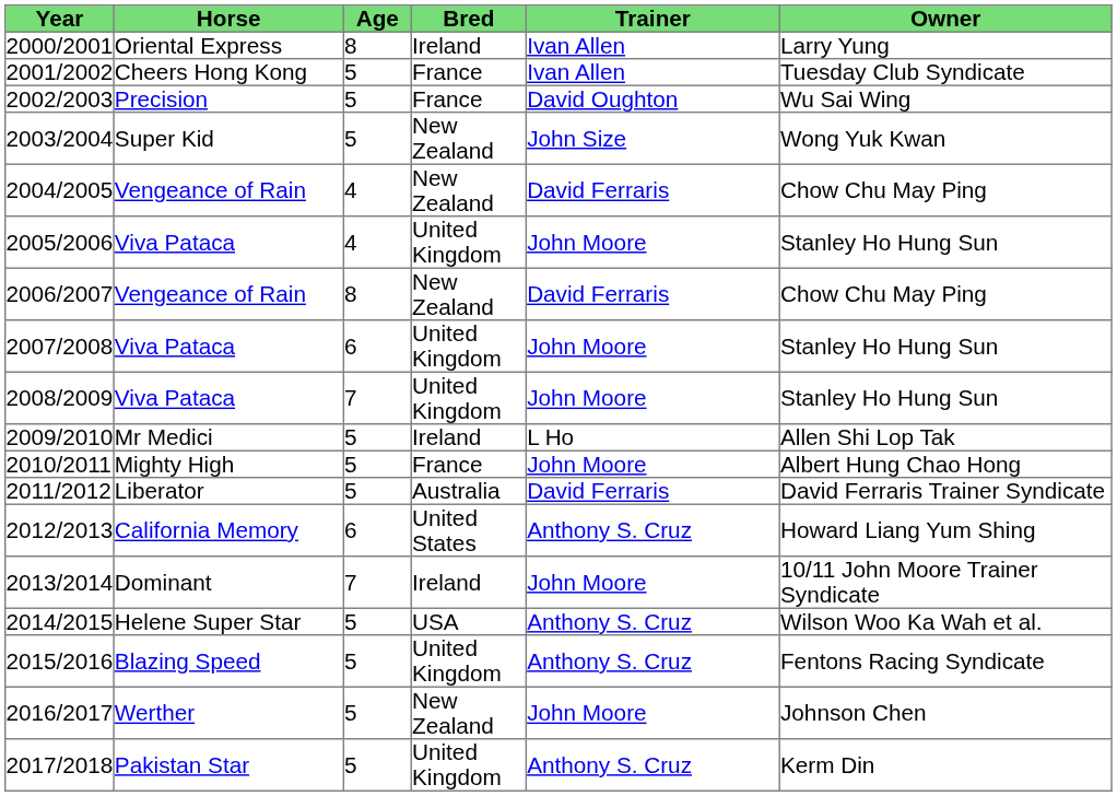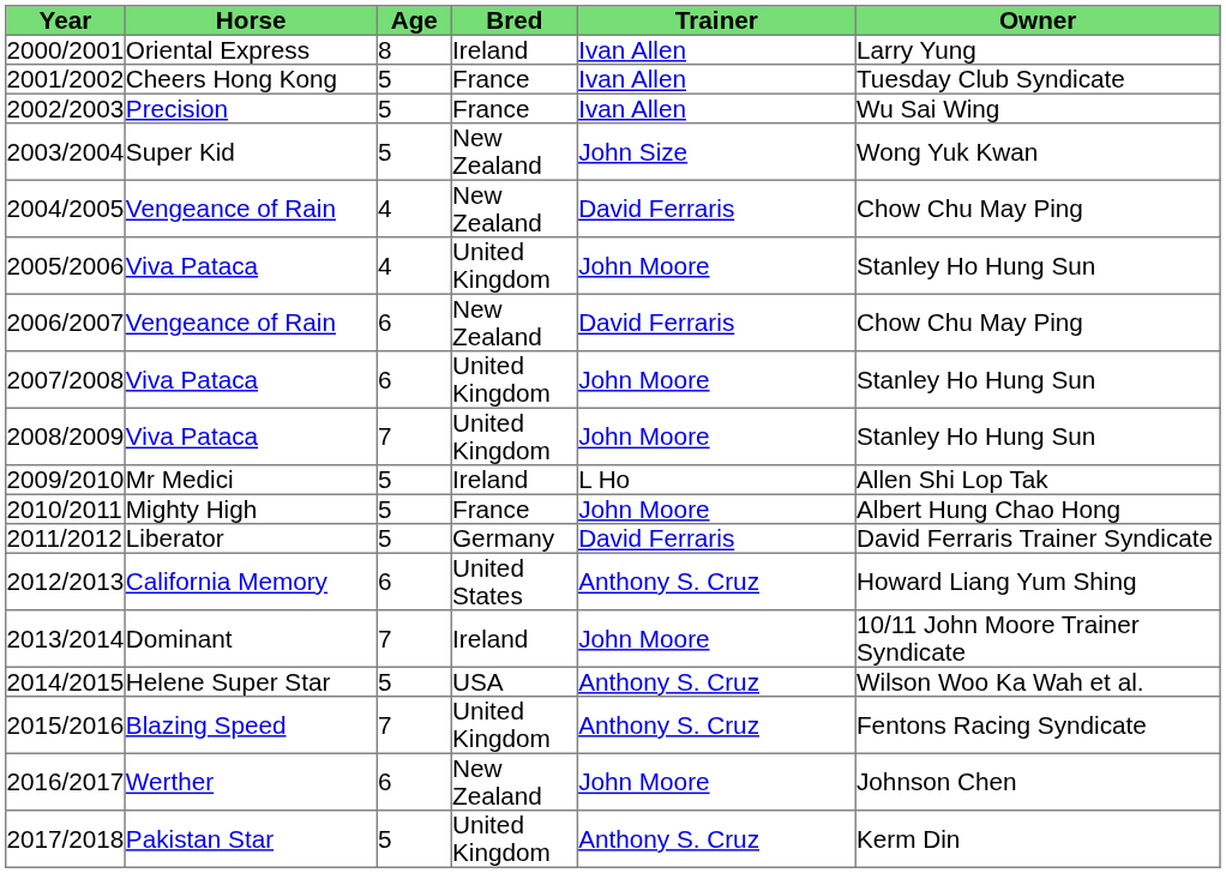 <table class = "sortable" | border="1" cellpadding="0" style="border-collapse: collapse; font-size:90%">
 <tr bgcolor="#77dd77" align="center">
 <th width="42px"><strong>Year</strong><br></th>
 <th width="145px"><strong>Horse</strong><br></th>
 <th width="42px"><strong>Age</strong></th>
 <th width="72px"><strong>Bred</strong></th>
 <th width="160px"><strong>Trainer</strong><br></th>
 <th width="210px"><strong>Owner</strong><br></th>
 </tr>
 <tr>
 <td>2000/2001</td>
 <td>Oriental Express</td>
 <td>8</td>
 <td>Ireland</td>
 <td><a href='#'>Ivan Allen</a></td>
 <td>Larry Yung</td>
 </tr>
 <tr>
 <td>2001/2002</td>
 <td>Cheers Hong Kong</td>
 <td>5</td>
 <td>France</td>
 <td><a href='#'>Ivan Allen</a></td>
 <td>Tuesday Club Syndicate</td>
 </tr>
 <tr>
 <td>2002/2003</td>
 <td><a href='#'>Precision</a></td>
 <td>5</td>
 <td>France</td>
-<td><a href='#'>David Oughton</a></td>
+<td><a href='#'>Ivan Allen</a></td>
 <td>Wu Sai Wing</td>
 </tr>
 <tr>
 <td>2003/2004</td>
 <td>Super Kid</td>
 <td>5</td>
 <td>New Zealand</td>
 <td><a href='#'>John Size</a></td>
 <td>Wong Yuk Kwan</td>
 </tr>
 <tr>
 <td>2004/2005</td>
 <td><a href='#'>Vengeance of Rain</a></td>
 <td>4</td>
 <td>New Zealand</td>
 <td><a href='#'>David Ferraris</a></td>
 <td>Chow Chu May Ping</td>
 </tr>
 <tr>
 <td>2005/2006</td>
 <td><a href='#'>Viva Pataca</a></td>
 <td>4</td>
 <td>United Kingdom</td>
 <td><a href='#'>John Moore</a></td>
 <td>Stanley Ho Hung Sun</td>
 </tr>
 <tr>
 <td>2006/2007</td>
 <td><a href='#'>Vengeance of Rain</a></td>
-<td>8</td>
+<td>6</td>
 <td>New Zealand</td>
 <td><a href='#'>David Ferraris</a></td>
 <td>Chow Chu May Ping</td>
 </tr>
 <tr>
 <td>2007/2008</td>
 <td><a href='#'>Viva Pataca</a></td>
 <td>6</td>
 <td>United Kingdom</td>
 <td><a href='#'>John Moore</a></td>
 <td>Stanley Ho Hung Sun</td>
 </tr>
 <tr>
 <td>2008/2009</td>
 <td><a href='#'>Viva Pataca</a></td>
 <td>7</td>
 <td>United Kingdom</td>
 <td><a href='#'>John Moore</a></td>
 <td>Stanley Ho Hung Sun</td>
 </tr>
 <tr>
 <td>2009/2010</td>
 <td>Mr Medici</td>
 <td>5</td>
 <td>Ireland</td>
 <td>L Ho</td>
 <td>Allen Shi Lop Tak</td>
 </tr>
 <tr>
 <td>2010/2011</td>
 <td>Mighty High</td>
 <td>5</td>
 <td>France</td>
 <td><a href='#'>John Moore</a></td>
 <td>Albert Hung Chao Hong</td>
 </tr>
 <tr>
 <td>2011/2012</td>
 <td>Liberator</td>
 <td>5</td>
-<td>Australia</td>
+<td>Germany</td>
 <td><a href='#'>David Ferraris</a></td>
 <td>David Ferraris Trainer Syndicate</td>
 </tr>
 <tr>
 <td>2012/2013</td>
 <td><a href='#'>California Memory</a></td>
 <td>6</td>
 <td>United States</td>
 <td><a href='#'>Anthony S. Cruz</a></td>
 <td>Howard Liang Yum Shing</td>
 </tr>
 <tr>
 <td>2013/2014</td>
 <td>Dominant</td>
 <td>7</td>
 <td>Ireland</td>
 <td><a href='#'>John Moore</a></td>
 <td>10/11 John Moore Trainer Syndicate</td>
 </tr>
 <tr>
 <td>2014/2015</td>
 <td>Helene Super Star</td>
 <td>5</td>
 <td>USA</td>
 <td><a href='#'>Anthony S. Cruz</a></td>
 <td>Wilson Woo Ka Wah et al.</td>
 </tr>
 <tr>
 <td>2015/2016</td>
 <td><a href='#'>Blazing Speed</a></td>
-<td>5</td>
+<td>7</td>
 <td>United Kingdom</td>
 <td><a href='#'>Anthony S. Cruz</a></td>
 <td>Fentons Racing Syndicate</td>
 </tr>
 <tr>
 <td>2016/2017</td>
 <td><a href='#'>Werther</a></td>
-<td>5</td>
+<td>6</td>
 <td>New Zealand</td>
 <td><a href='#'>John Moore</a></td>
 <td>Johnson Chen</td>
 </tr>
 <tr>
 <td>2017/2018</td>
 <td><a href='#'>Pakistan Star</a></td>
 <td>5</td>
 <td>United Kingdom</td>
 <td><a href='#'>Anthony S. Cruz</a></td>
 <td>Kerm Din</td>
 </tr>
 </table>
